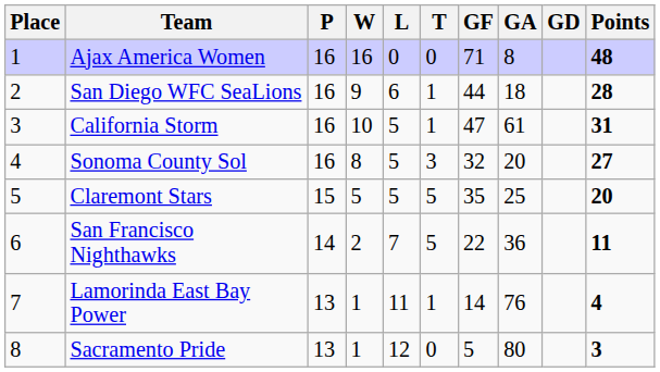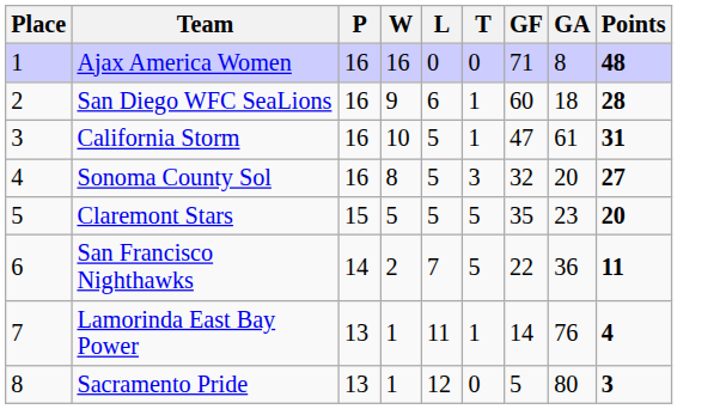 <table class="wikitable">
 <tr>
 <th>Place</th>
 <th width="170">Team</th>
 <th width="20">P</th>
 <th width="20">W</th>
 <th width="20">L</th>
 <th width="20">T</th>
 <th width="20">GF</th>
 <th width="20">GA</th>
-<th width="25">GD</th>
 <th>Points</th>
 </tr>
 <tr bgcolor=#ccccff>
 <td>1</td>
 <td><a href='#'>Ajax America Women</a></td>
 <td>16</td>
 <td>16</td>
 <td>0</td>
 <td>0</td>
 <td>71</td>
 <td>8</td>
-<td></td>
 <td><strong>48</strong></td>
 </tr>
 <tr>
 <td>2</td>
 <td><a href='#'>San Diego WFC SeaLions</a></td>
 <td>16</td>
 <td>9</td>
 <td>6</td>
 <td>1</td>
-<td>44</td>
+<td>60</td>
 <td>18</td>
-<td></td>
 <td><strong>28</strong></td>
 </tr>
 <tr>
 <td>3</td>
 <td><a href='#'>California Storm</a></td>
 <td>16</td>
 <td>10</td>
 <td>5</td>
 <td>1</td>
 <td>47</td>
 <td>61</td>
-<td></td>
 <td><strong>31</strong></td>
 </tr>
 <tr>
 <td>4</td>
 <td><a href='#'>Sonoma County Sol</a></td>
 <td>16</td>
 <td>8</td>
 <td>5</td>
 <td>3</td>
 <td>32</td>
 <td>20</td>
-<td></td>
 <td><strong>27</strong></td>
 </tr>
 <tr>
 <td>5</td>
 <td><a href='#'>Claremont Stars</a></td>
 <td>15</td>
 <td>5</td>
 <td>5</td>
 <td>5</td>
 <td>35</td>
-<td>25</td>
-<td></td>
+<td>23</td>
 <td><strong>20</strong></td>
 </tr>
 <tr>
 <td>6</td>
 <td><a href='#'>San Francisco Nighthawks</a></td>
 <td>14</td>
 <td>2</td>
 <td>7</td>
 <td>5</td>
 <td>22</td>
 <td>36</td>
-<td></td>
 <td><strong>11</strong></td>
 </tr>
 <tr>
 <td>7</td>
 <td><a href='#'>Lamorinda East Bay Power</a></td>
 <td>13</td>
 <td>1</td>
 <td>11</td>
 <td>1</td>
 <td>14</td>
 <td>76</td>
-<td></td>
 <td><strong>4</strong></td>
 </tr>
 <tr>
 <td>8</td>
 <td><a href='#'>Sacramento Pride</a></td>
 <td>13</td>
 <td>1</td>
 <td>12</td>
 <td>0</td>
 <td>5</td>
 <td>80</td>
-<td></td>
 <td><strong>3</strong></td>
 </tr>
 </table>
